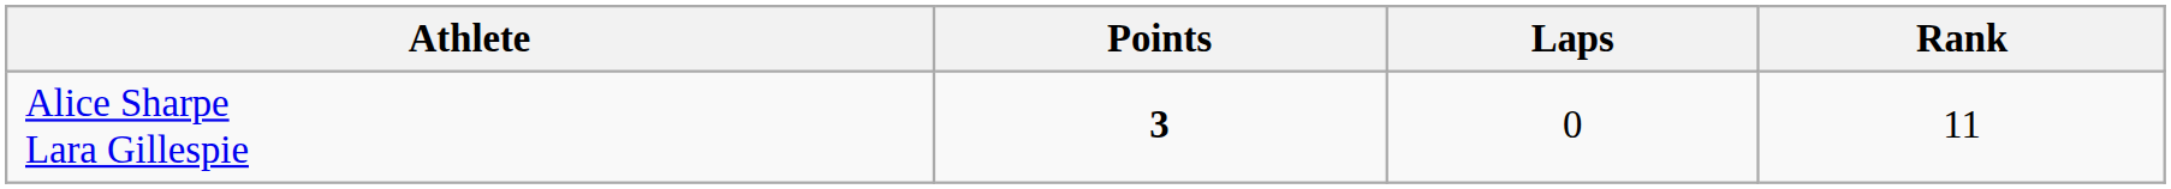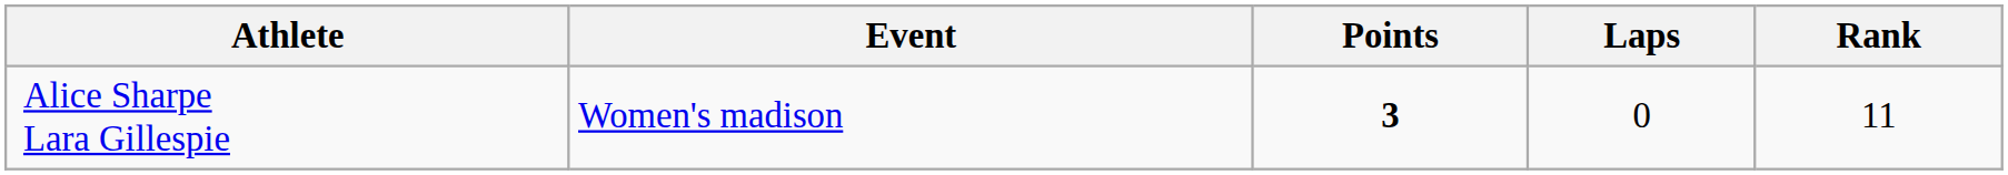 <table class=wikitable style=font-size:90%;text-align:center;width:50%>
 <tr>
 <th>Athlete</th>
+<th>Event</th>
 <th>Points</th>
 <th>Laps</th>
 <th>Rank</th>
 </tr>
 <tr>
 <td align=left> <a href='#'>Alice Sharpe</a><br> <a href='#'>Lara Gillespie</a></td>
+<td align=left><a href='#'>Women's madison</a></td>
 <td><strong>3</strong></td>
 <td>0</td>
 <td>11</td>
 </tr>
 </table>
